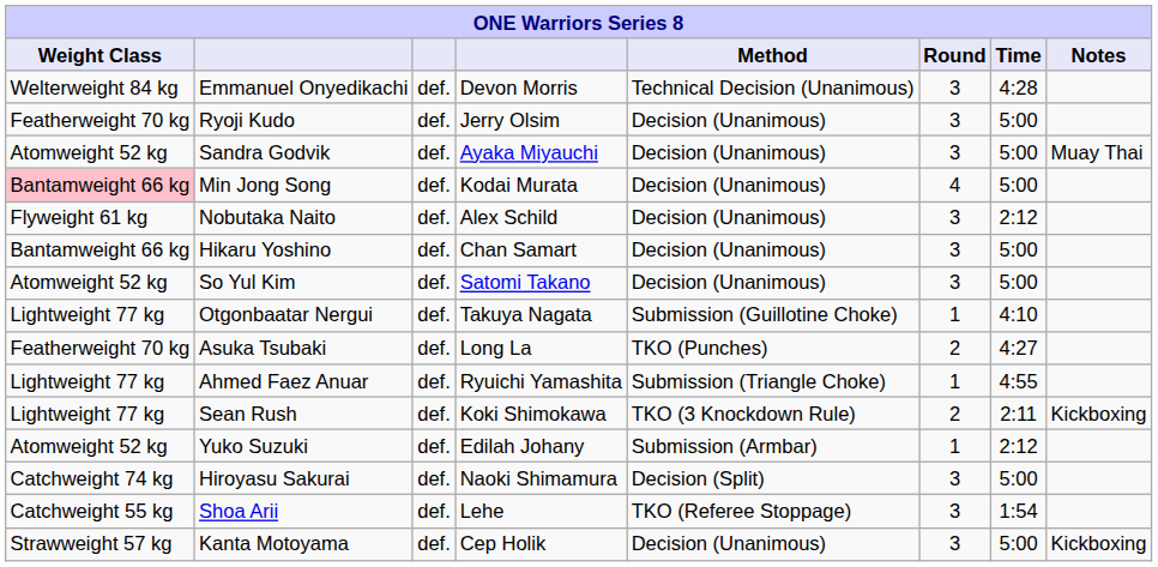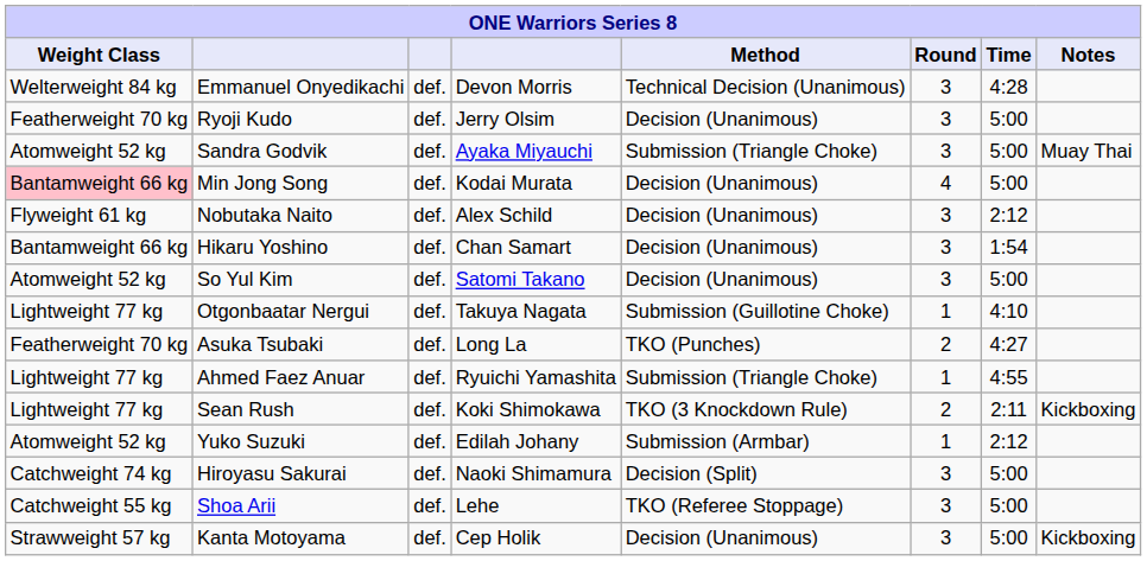 <table class="wikitable" style="font-size: 80%;">
 <tr>
 <th colspan="8" style="background-color: #ccf; color: #000080; text-align: center;"><strong>ONE Warriors Series 8</strong></th>
 </tr>
 <tr>
 <th colspan="1" style="background-color: #E6E8FA; color: #000000; text-align: center;">Weight Class</th>
 <th colspan="1" style="background-color: #E6E8FA; color: #000000; text-align: center;"></th>
 <th colspan="1" style="background-color: #E6E8FA; color: #000000; text-align: center;"></th>
 <th colspan="1" style="background-color: #E6E8FA; color: #000000; text-align: center;"></th>
 <th colspan="1" style="background-color: #E6E8FA; color: #000000; text-align: center;">Method</th>
 <th colspan="1" style="background-color: #E6E8FA; color: #000000; text-align: center;">Round</th>
 <th colspan="1" style="background-color: #E6E8FA; color: #000000; text-align: center;">Time</th>
 <th colspan="1" style="background-color: #E6E8FA; color: #000000; text-align: center;">Notes</th>
 </tr>
 <tr>
 <td>Welterweight 84 kg</td>
 <td> Emmanuel Onyedikachi</td>
 <td>def.</td>
 <td> Devon Morris</td>
 <td>Technical Decision (Unanimous)</td>
 <td align=center>3</td>
 <td align=center>4:28</td>
 <td></td>
 </tr>
 <tr>
 <td>Featherweight 70 kg</td>
 <td> Ryoji Kudo</td>
 <td>def.</td>
 <td> Jerry Olsim</td>
 <td>Decision (Unanimous)</td>
 <td align=center>3</td>
 <td align=center>5:00</td>
 <td></td>
 </tr>
 <tr>
 <td>Atomweight 52 kg</td>
 <td> Sandra Godvik</td>
 <td>def.</td>
 <td> <a href='#'>Ayaka Miyauchi</a></td>
-<td>Decision (Unanimous)</td>
+<td>Submission (Triangle Choke)</td>
 <td align=center>3</td>
 <td align=center>5:00</td>
 <td>Muay Thai</td>
 </tr>
 <tr>
 <td style="background: pink;">Bantamweight 66 kg</td>
 <td> Min Jong Song</td>
 <td>def.</td>
 <td> Kodai Murata</td>
 <td>Decision (Unanimous)</td>
 <td align=center>4</td>
 <td align=center>5:00</td>
 <td></td>
 </tr>
 <tr>
 <td>Flyweight 61 kg</td>
 <td> Nobutaka Naito</td>
 <td>def.</td>
 <td> Alex Schild</td>
 <td>Decision (Unanimous)</td>
 <td align=center>3</td>
 <td align=center>2:12</td>
 <td></td>
 </tr>
 <tr>
 <td>Bantamweight 66 kg</td>
 <td> Hikaru Yoshino</td>
 <td>def.</td>
 <td> Chan Samart</td>
 <td>Decision (Unanimous)</td>
 <td align=center>3</td>
-<td align=center>5:00</td>
+<td align=center>1:54</td>
 <td></td>
 </tr>
 <tr>
 <td>Atomweight 52 kg</td>
 <td> So Yul Kim</td>
 <td>def.</td>
 <td> <a href='#'>Satomi Takano</a></td>
 <td>Decision (Unanimous)</td>
 <td align=center>3</td>
 <td align=center>5:00</td>
 <td></td>
 </tr>
 <tr>
 <td>Lightweight 77 kg</td>
 <td> Otgonbaatar Nergui</td>
 <td>def.</td>
 <td> Takuya Nagata</td>
 <td>Submission (Guillotine Choke)</td>
 <td align=center>1</td>
 <td align=center>4:10</td>
 <td></td>
 </tr>
 <tr>
 <td>Featherweight 70 kg</td>
 <td> Asuka Tsubaki</td>
 <td>def.</td>
 <td> Long La</td>
 <td>TKO (Punches)</td>
 <td align=center>2</td>
 <td align=center>4:27</td>
 <td></td>
 </tr>
 <tr>
 <td>Lightweight 77 kg</td>
 <td> Ahmed Faez Anuar</td>
 <td>def.</td>
 <td> Ryuichi Yamashita</td>
 <td>Submission (Triangle Choke)</td>
 <td align=center>1</td>
 <td align=center>4:55</td>
 <td></td>
 </tr>
 <tr>
 <td>Lightweight 77 kg</td>
 <td> Sean Rush</td>
 <td>def.</td>
 <td> Koki Shimokawa</td>
 <td>TKO (3 Knockdown Rule)</td>
 <td align=center>2</td>
 <td align=center>2:11</td>
 <td>Kickboxing</td>
 </tr>
 <tr>
 <td>Atomweight 52 kg</td>
 <td> Yuko Suzuki</td>
 <td>def.</td>
 <td> Edilah Johany</td>
 <td>Submission (Armbar)</td>
 <td align=center>1</td>
 <td align=center>2:12</td>
 <td></td>
 </tr>
 <tr>
 <td>Catchweight 74 kg</td>
 <td> Hiroyasu Sakurai</td>
 <td>def.</td>
 <td> Naoki Shimamura</td>
 <td>Decision (Split)</td>
 <td align=center>3</td>
 <td align=center>5:00</td>
 <td></td>
 </tr>
 <tr>
 <td>Catchweight 55 kg</td>
 <td> <a href='#'>Shoa Arii</a></td>
 <td>def.</td>
 <td> Lehe</td>
 <td>TKO (Referee Stoppage)</td>
 <td align=center>3</td>
-<td align=center>1:54</td>
+<td align=center>5:00</td>
 <td></td>
 </tr>
 <tr>
 <td>Strawweight 57 kg</td>
 <td> Kanta Motoyama</td>
 <td>def.</td>
 <td> Cep Holik</td>
 <td>Decision (Unanimous)</td>
 <td align=center>3</td>
 <td align=center>5:00</td>
 <td>Kickboxing</td>
 </tr>
 </table>
